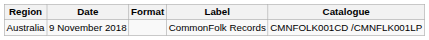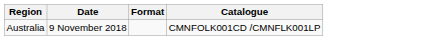 <table class="wikitable plainrowheaders">
 <tr>
 <th scope="col">Region</th>
 <th scope="col">Date</th>
 <th scope="col">Format</th>
-<th scope="col">Label</th>
 <th scope="col">Catalogue</th>
 </tr>
 <tr>
 <td>Australia</td>
 <td>9 November 2018</td>
 <td scope="row"></td>
-<td>CommonFolk Records</td>
 <td>CMNFOLK001CD /CMNFLK001LP</td>
 </tr>
 </table>
